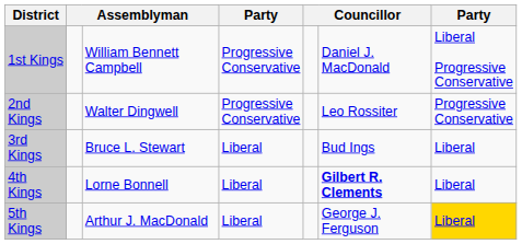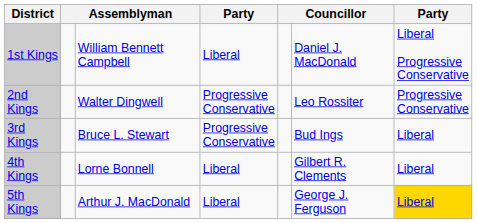 <table class="wikitable">
 <tr>
 <th>District</th>
 <th colspan="2">Assemblyman</th>
 <th>Party</th>
 <th colspan="2">Councillor</th>
 <th>Party</th>
 </tr>
 <tr>
 <td bgcolor="CCCCCC"><a href='#'>1st Kings</a></td>
 <td>   </td>
 <td><a href='#'>William Bennett Campbell</a></td>
-<td><a href='#'>Progressive <br> Conservative</a></td>
+<td><a href='#'>Liberal</a></td>
 <td>   </td>
 <td><a href='#'>Daniel J. MacDonald</a></td>
 <td><a href='#'>Liberal</a><br><br><a href='#'>Progressive <br> Conservative</a></td>
 </tr>
 <tr>
 <td bgcolor="CCCCCC"><a href='#'>2nd Kings</a></td>
 <td>   </td>
 <td><a href='#'>Walter Dingwell</a></td>
 <td><a href='#'>Progressive <br> Conservative</a></td>
 <td>   </td>
 <td><a href='#'>Leo Rossiter</a></td>
 <td><a href='#'>Progressive <br> Conservative</a></td>
 </tr>
 <tr>
 <td bgcolor="CCCCCC"><a href='#'>3rd Kings</a></td>
 <td>   </td>
 <td><a href='#'>Bruce L. Stewart</a></td>
-<td><a href='#'>Liberal</a></td>
+<td><a href='#'>Progressive <br> Conservative</a></td>
 <td>   </td>
 <td><a href='#'>Bud Ings</a></td>
 <td><a href='#'>Liberal</a></td>
 </tr>
 <tr>
 <td bgcolor="CCCCCC"><a href='#'>4th Kings</a></td>
 <td>   </td>
 <td><a href='#'>Lorne Bonnell</a></td>
 <td><a href='#'>Liberal</a></td>
 <td>   </td>
-<td><strong><a href='#'>Gilbert R. Clements</a></strong></td>
+<td><a href='#'>Gilbert R. Clements</a></td>
 <td><a href='#'>Liberal</a></td>
 </tr>
 <tr>
 <td bgcolor="CCCCCC"><a href='#'>5th Kings</a></td>
 <td>   </td>
 <td><a href='#'>Arthur J. MacDonald</a></td>
 <td><a href='#'>Liberal</a></td>
 <td>   </td>
 <td><a href='#'>George J. Ferguson</a></td>
 <td style="background: gold;"><a href='#'>Liberal</a></td>
 </tr>
 </table>
